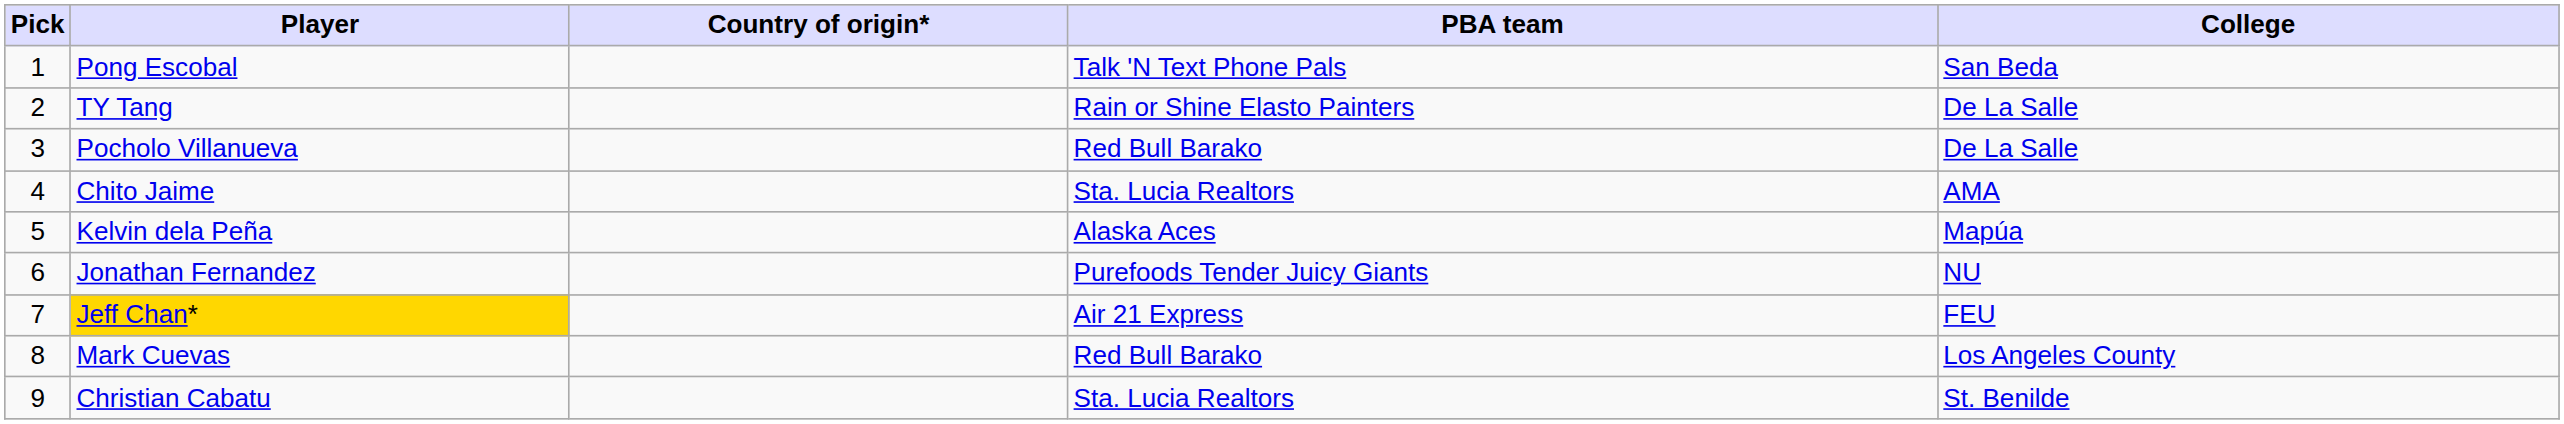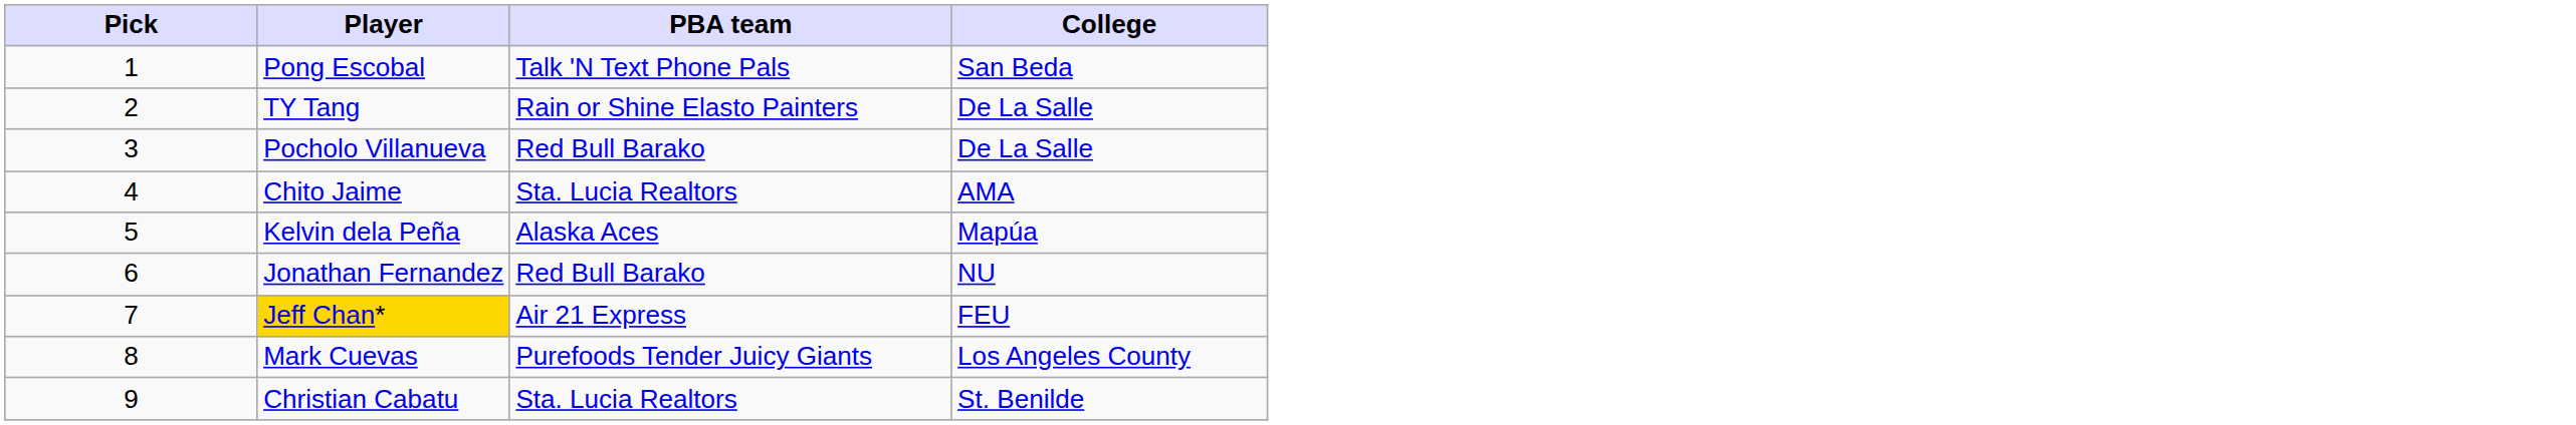 <table class="wikitable">
 <tr>
 <th style="background:#DDDDFF;">Pick</th>
 <th style="background:#DDDDFF;" width="20%">Player</th>
-<th style="background:#DDDDFF;" width="20%">Country of origin*</th>
 <th style="background:#DDDDFF;" width="35%">PBA team</th>
 <th style="background:#DDDDFF;" width="25%">College</th>
 </tr>
 <tr>
 <td align=center>1</td>
 <td><a href='#'>Pong Escobal</a></td>
-<td></td>
 <td><a href='#'>Talk 'N Text Phone Pals</a></td>
 <td><a href='#'>San Beda</a></td>
 </tr>
 <tr>
 <td align=center>2</td>
 <td><a href='#'>TY Tang</a></td>
-<td></td>
 <td><a href='#'>Rain or Shine Elasto Painters</a></td>
 <td><a href='#'>De La Salle</a></td>
 </tr>
 <tr>
 <td align=center>3</td>
 <td><a href='#'>Pocholo Villanueva</a></td>
-<td></td>
 <td><a href='#'>Red Bull Barako</a></td>
 <td><a href='#'>De La Salle</a></td>
 </tr>
 <tr>
 <td align=center>4</td>
 <td><a href='#'>Chito Jaime</a></td>
-<td></td>
 <td><a href='#'>Sta. Lucia Realtors</a></td>
 <td><a href='#'>AMA</a></td>
 </tr>
 <tr>
 <td align=center>5</td>
 <td><a href='#'>Kelvin dela Peña</a></td>
-<td></td>
 <td><a href='#'>Alaska Aces</a></td>
 <td><a href='#'>Mapúa</a></td>
 </tr>
 <tr>
 <td align=center>6</td>
 <td><a href='#'>Jonathan Fernandez</a></td>
-<td></td>
-<td><a href='#'>Purefoods Tender Juicy Giants</a></td>
+<td><a href='#'>Red Bull Barako</a></td>
 <td><a href='#'>NU</a></td>
 </tr>
 <tr>
 <td align=center>7</td>
 <td bgcolor=gold><a href='#'>Jeff Chan</a>*</td>
-<td></td>
 <td><a href='#'>Air 21 Express</a></td>
 <td><a href='#'>FEU</a></td>
 </tr>
 <tr>
 <td align=center>8</td>
 <td><a href='#'>Mark Cuevas</a></td>
-<td></td>
-<td><a href='#'>Red Bull Barako</a></td>
+<td><a href='#'>Purefoods Tender Juicy Giants</a></td>
 <td><a href='#'>Los Angeles County</a></td>
 </tr>
 <tr>
 <td align=center>9</td>
 <td><a href='#'>Christian Cabatu</a></td>
-<td></td>
 <td><a href='#'>Sta. Lucia Realtors</a></td>
 <td><a href='#'>St. Benilde</a></td>
 </tr>
 </table>
